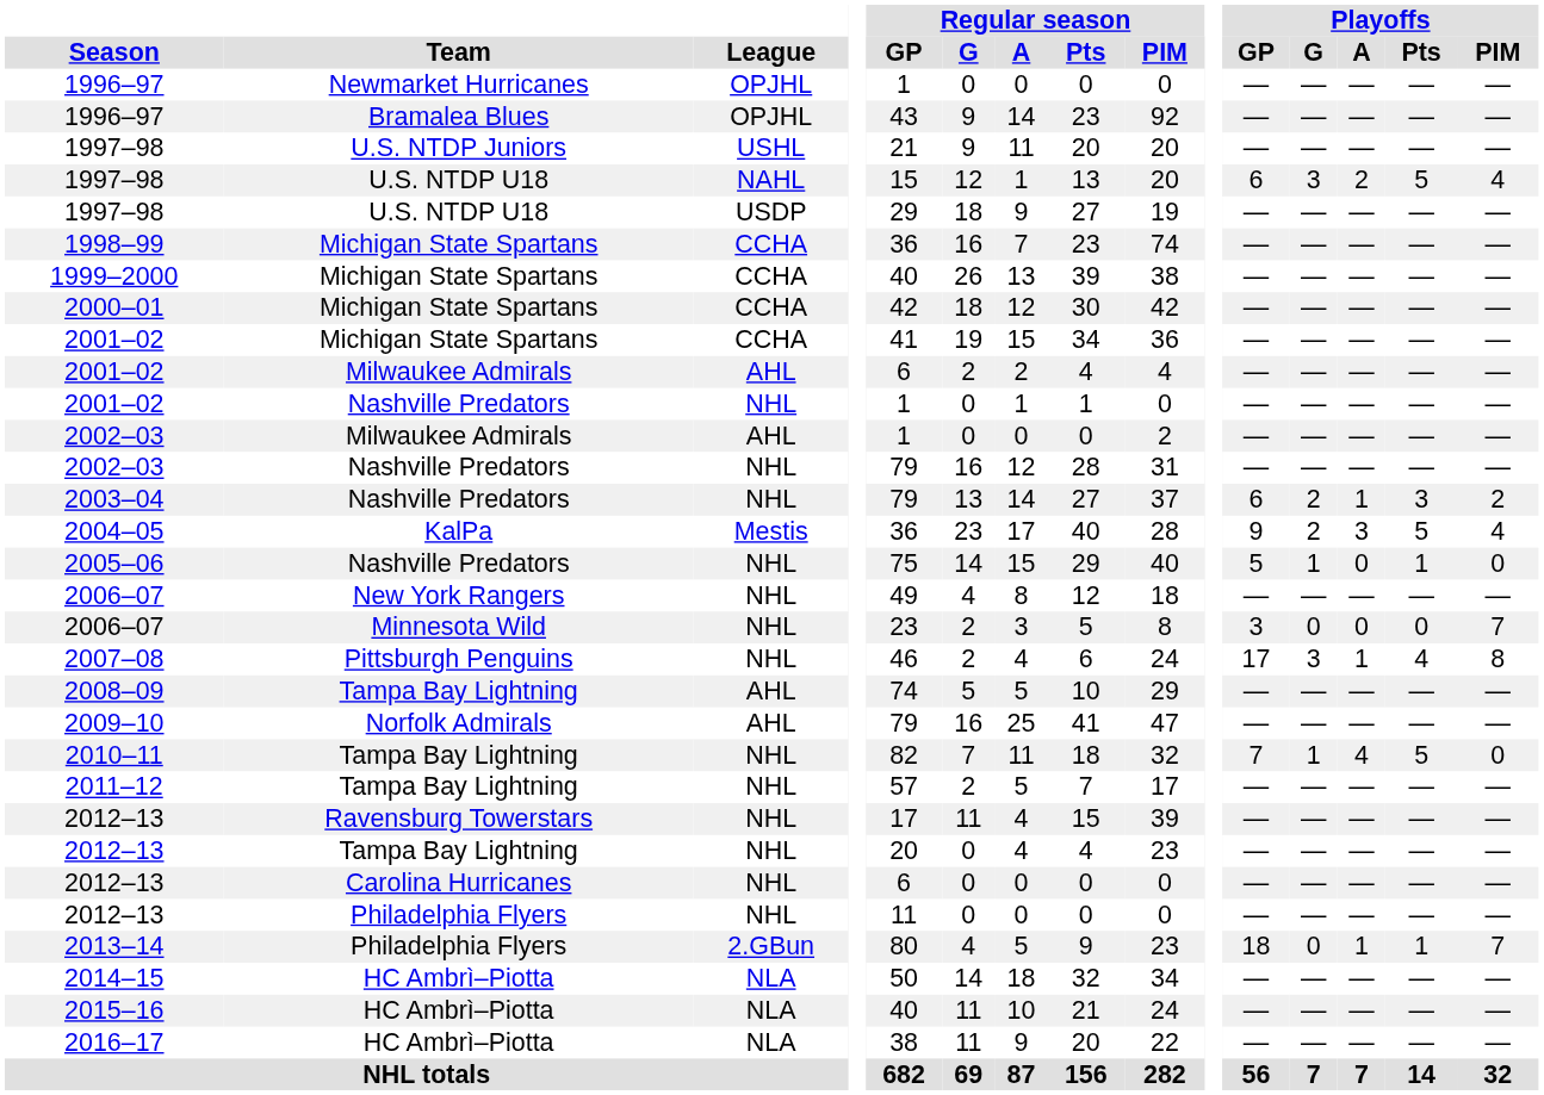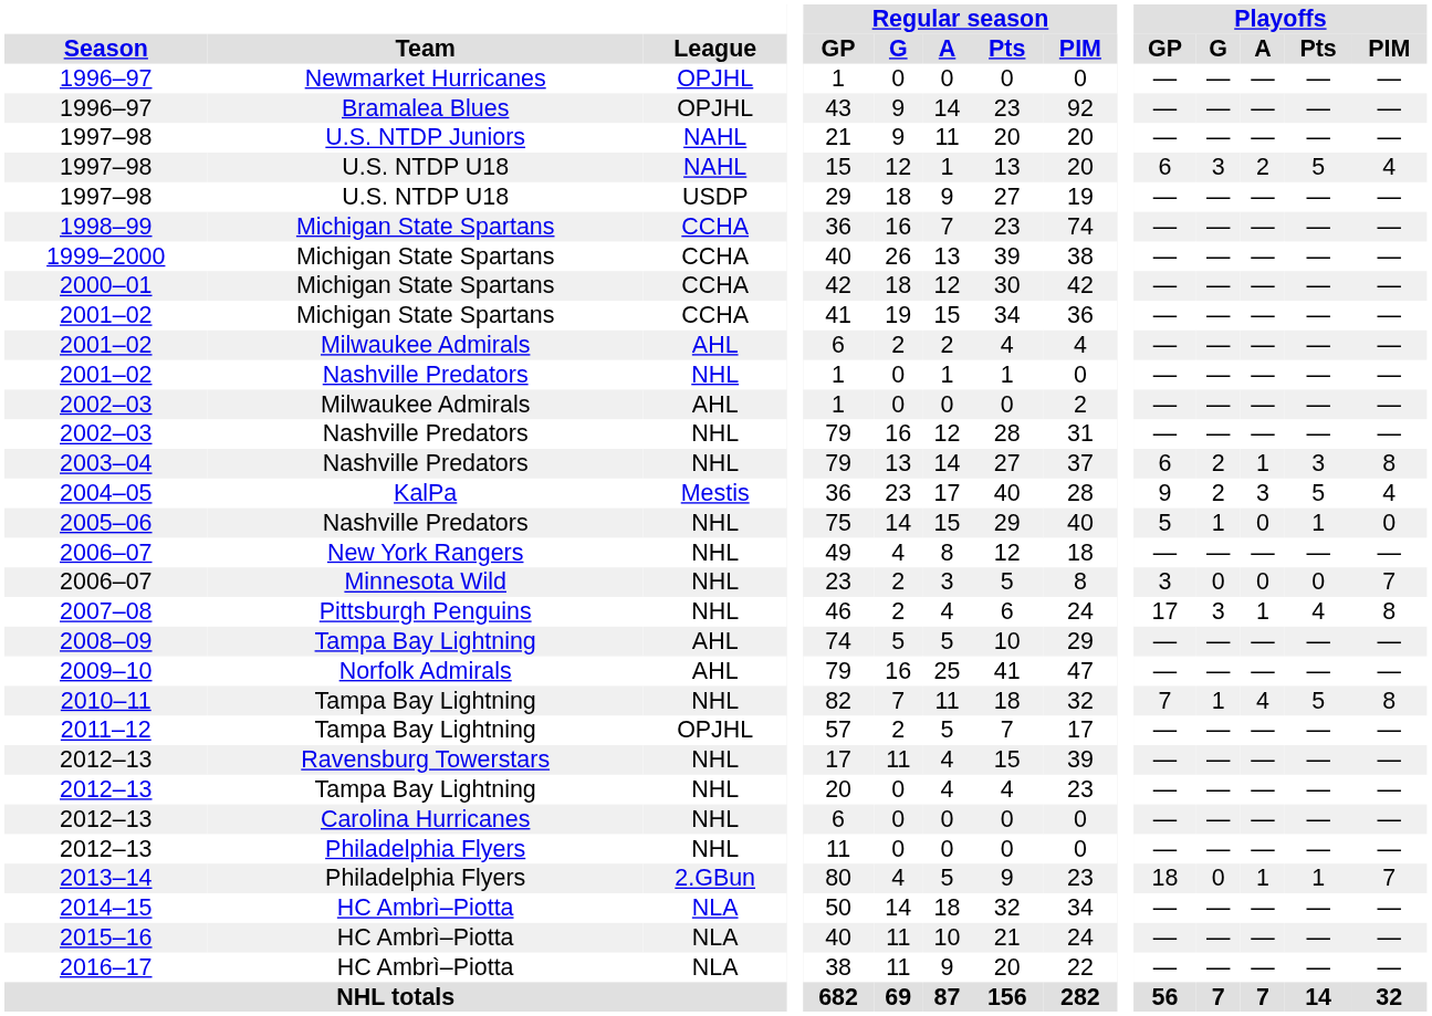 <table border="0" cellpadding="1" cellspacing="0" style="text-align:center; width:60em">
 <tr bgcolor="#e0e0e0">
 <th colspan="3" bgcolor="#ffffff"> </th>
 <th rowspan="99" bgcolor="#ffffff"> </th>
 <th colspan="5"><a href='#'>Regular season</a></th>
 <th rowspan="99" bgcolor="#ffffff"> </th>
 <th colspan="5"><a href='#'>Playoffs</a></th>
 </tr>
 <tr bgcolor="#e0e0e0">
 <th><a href='#'>Season</a></th>
 <th>Team</th>
 <th>League</th>
 <th>GP</th>
 <th><a href='#'>G</a></th>
 <th><a href='#'>A</a></th>
 <th><a href='#'>Pts</a></th>
 <th><a href='#'>PIM</a></th>
 <th>GP</th>
 <th>G</th>
 <th>A</th>
 <th>Pts</th>
 <th>PIM</th>
 </tr>
 <tr>
 <td><a href='#'>1996–97</a></td>
 <td><a href='#'>Newmarket Hurricanes</a></td>
 <td><a href='#'>OPJHL</a></td>
 <td>1</td>
 <td>0</td>
 <td>0</td>
 <td>0</td>
 <td>0</td>
 <td>—</td>
 <td>—</td>
 <td>—</td>
 <td>—</td>
 <td>—</td>
 </tr>
 <tr bgcolor="#f0f0f0">
 <td>1996–97</td>
 <td><a href='#'>Bramalea Blues</a></td>
 <td>OPJHL</td>
 <td>43</td>
 <td>9</td>
 <td>14</td>
 <td>23</td>
 <td>92</td>
 <td>—</td>
 <td>—</td>
 <td>—</td>
 <td>—</td>
 <td>—</td>
 </tr>
 <tr>
 <td>1997–98</td>
 <td><a href='#'>U.S. NTDP Juniors</a></td>
-<td><a href='#'>USHL</a></td>
+<td><a href='#'>NAHL</a></td>
 <td>21</td>
 <td>9</td>
 <td>11</td>
 <td>20</td>
 <td>20</td>
 <td>—</td>
 <td>—</td>
 <td>—</td>
 <td>—</td>
 <td>—</td>
 </tr>
 <tr bgcolor="#f0f0f0">
 <td>1997–98</td>
 <td>U.S. NTDP U18</td>
 <td><a href='#'>NAHL</a></td>
 <td>15</td>
 <td>12</td>
 <td>1</td>
 <td>13</td>
 <td>20</td>
 <td>6</td>
 <td>3</td>
 <td>2</td>
 <td>5</td>
 <td>4</td>
 </tr>
 <tr>
 <td>1997–98</td>
 <td>U.S. NTDP U18</td>
 <td>USDP</td>
 <td>29</td>
 <td>18</td>
 <td>9</td>
 <td>27</td>
 <td>19</td>
 <td>—</td>
 <td>—</td>
 <td>—</td>
 <td>—</td>
 <td>—</td>
 </tr>
 <tr bgcolor="#f0f0f0">
 <td><a href='#'>1998–99</a></td>
 <td><a href='#'>Michigan State Spartans</a></td>
 <td><a href='#'>CCHA</a></td>
 <td>36</td>
 <td>16</td>
 <td>7</td>
 <td>23</td>
 <td>74</td>
 <td>—</td>
 <td>—</td>
 <td>—</td>
 <td>—</td>
 <td>—</td>
 </tr>
 <tr>
 <td><a href='#'>1999–2000</a></td>
 <td>Michigan State Spartans</td>
 <td>CCHA</td>
 <td>40</td>
 <td>26</td>
 <td>13</td>
 <td>39</td>
 <td>38</td>
 <td>—</td>
 <td>—</td>
 <td>—</td>
 <td>—</td>
 <td>—</td>
 </tr>
 <tr bgcolor="#f0f0f0">
 <td><a href='#'>2000–01</a></td>
 <td>Michigan State Spartans</td>
 <td>CCHA</td>
 <td>42</td>
 <td>18</td>
 <td>12</td>
 <td>30</td>
 <td>42</td>
 <td>—</td>
 <td>—</td>
 <td>—</td>
 <td>—</td>
 <td>—</td>
 </tr>
 <tr>
 <td><a href='#'>2001–02</a></td>
 <td>Michigan State Spartans</td>
 <td>CCHA</td>
 <td>41</td>
 <td>19</td>
 <td>15</td>
 <td>34</td>
 <td>36</td>
 <td>—</td>
 <td>—</td>
 <td>—</td>
 <td>—</td>
 <td>—</td>
 </tr>
 <tr bgcolor="#f0f0f0">
 <td><a href='#'>2001–02</a></td>
 <td><a href='#'>Milwaukee Admirals</a></td>
 <td><a href='#'>AHL</a></td>
 <td>6</td>
 <td>2</td>
 <td>2</td>
 <td>4</td>
 <td>4</td>
 <td>—</td>
 <td>—</td>
 <td>—</td>
 <td>—</td>
 <td>—</td>
 </tr>
 <tr>
 <td><a href='#'>2001–02</a></td>
 <td><a href='#'>Nashville Predators</a></td>
 <td><a href='#'>NHL</a></td>
 <td>1</td>
 <td>0</td>
 <td>1</td>
 <td>1</td>
 <td>0</td>
 <td>—</td>
 <td>—</td>
 <td>—</td>
 <td>—</td>
 <td>—</td>
 </tr>
 <tr bgcolor="#f0f0f0">
 <td><a href='#'>2002–03</a></td>
 <td>Milwaukee Admirals</td>
 <td>AHL</td>
 <td>1</td>
 <td>0</td>
 <td>0</td>
 <td>0</td>
 <td>2</td>
 <td>—</td>
 <td>—</td>
 <td>—</td>
 <td>—</td>
 <td>—</td>
 </tr>
 <tr>
 <td><a href='#'>2002–03</a></td>
 <td>Nashville Predators</td>
 <td>NHL</td>
 <td>79</td>
 <td>16</td>
 <td>12</td>
 <td>28</td>
 <td>31</td>
 <td>—</td>
 <td>—</td>
 <td>—</td>
 <td>—</td>
 <td>—</td>
 </tr>
 <tr bgcolor="#f0f0f0">
 <td><a href='#'>2003–04</a></td>
 <td>Nashville Predators</td>
 <td>NHL</td>
 <td>79</td>
 <td>13</td>
 <td>14</td>
 <td>27</td>
 <td>37</td>
 <td>6</td>
 <td>2</td>
 <td>1</td>
 <td>3</td>
-<td>2</td>
+<td>8</td>
 </tr>
 <tr>
 <td><a href='#'>2004–05</a></td>
 <td><a href='#'>KalPa</a></td>
 <td><a href='#'>Mestis</a></td>
 <td>36</td>
 <td>23</td>
 <td>17</td>
 <td>40</td>
 <td>28</td>
 <td>9</td>
 <td>2</td>
 <td>3</td>
 <td>5</td>
 <td>4</td>
 </tr>
 <tr bgcolor="#f0f0f0">
 <td><a href='#'>2005–06</a></td>
 <td>Nashville Predators</td>
 <td>NHL</td>
 <td>75</td>
 <td>14</td>
 <td>15</td>
 <td>29</td>
 <td>40</td>
 <td>5</td>
 <td>1</td>
 <td>0</td>
 <td>1</td>
 <td>0</td>
 </tr>
 <tr>
 <td><a href='#'>2006–07</a></td>
 <td><a href='#'>New York Rangers</a></td>
 <td>NHL</td>
 <td>49</td>
 <td>4</td>
 <td>8</td>
 <td>12</td>
 <td>18</td>
 <td>—</td>
 <td>—</td>
 <td>—</td>
 <td>—</td>
 <td>—</td>
 </tr>
 <tr bgcolor="#f0f0f0">
 <td>2006–07</td>
 <td><a href='#'>Minnesota Wild</a></td>
 <td>NHL</td>
 <td>23</td>
 <td>2</td>
 <td>3</td>
 <td>5</td>
 <td>8</td>
 <td>3</td>
 <td>0</td>
 <td>0</td>
 <td>0</td>
 <td>7</td>
 </tr>
 <tr>
 <td><a href='#'>2007–08</a></td>
 <td><a href='#'>Pittsburgh Penguins</a></td>
 <td>NHL</td>
 <td>46</td>
 <td>2</td>
 <td>4</td>
 <td>6</td>
 <td>24</td>
 <td>17</td>
 <td>3</td>
 <td>1</td>
 <td>4</td>
 <td>8</td>
 </tr>
 <tr bgcolor="#f0f0f0">
 <td><a href='#'>2008–09</a></td>
 <td><a href='#'>Tampa Bay Lightning</a></td>
 <td>AHL</td>
 <td>74</td>
 <td>5</td>
 <td>5</td>
 <td>10</td>
 <td>29</td>
 <td>—</td>
 <td>—</td>
 <td>—</td>
 <td>—</td>
 <td>—</td>
 </tr>
 <tr>
 <td><a href='#'>2009–10</a></td>
 <td><a href='#'>Norfolk Admirals</a></td>
 <td>AHL</td>
 <td>79</td>
 <td>16</td>
 <td>25</td>
 <td>41</td>
 <td>47</td>
 <td>—</td>
 <td>—</td>
 <td>—</td>
 <td>—</td>
 <td>—</td>
 </tr>
 <tr bgcolor="#f0f0f0">
 <td><a href='#'>2010–11</a></td>
 <td>Tampa Bay Lightning</td>
 <td>NHL</td>
 <td>82</td>
 <td>7</td>
 <td>11</td>
 <td>18</td>
 <td>32</td>
 <td>7</td>
 <td>1</td>
 <td>4</td>
 <td>5</td>
-<td>0</td>
+<td>8</td>
 </tr>
 <tr>
 <td><a href='#'>2011–12</a></td>
 <td>Tampa Bay Lightning</td>
-<td>NHL</td>
+<td>OPJHL</td>
 <td>57</td>
 <td>2</td>
 <td>5</td>
 <td>7</td>
 <td>17</td>
 <td>—</td>
 <td>—</td>
 <td>—</td>
 <td>—</td>
 <td>—</td>
 </tr>
 <tr bgcolor="#f0f0f0">
 <td>2012–13</td>
 <td><a href='#'>Ravensburg Towerstars</a></td>
 <td>NHL</td>
 <td>17</td>
 <td>11</td>
 <td>4</td>
 <td>15</td>
 <td>39</td>
 <td>—</td>
 <td>—</td>
 <td>—</td>
 <td>—</td>
 <td>—</td>
 </tr>
 <tr>
 <td><a href='#'>2012–13</a></td>
 <td>Tampa Bay Lightning</td>
 <td>NHL</td>
 <td>20</td>
 <td>0</td>
 <td>4</td>
 <td>4</td>
 <td>23</td>
 <td>—</td>
 <td>—</td>
 <td>—</td>
 <td>—</td>
 <td>—</td>
 </tr>
 <tr bgcolor="#f0f0f0">
 <td>2012–13</td>
 <td><a href='#'>Carolina Hurricanes</a></td>
 <td>NHL</td>
 <td>6</td>
 <td>0</td>
 <td>0</td>
 <td>0</td>
 <td>0</td>
 <td>—</td>
 <td>—</td>
 <td>—</td>
 <td>—</td>
 <td>—</td>
 </tr>
 <tr>
 <td>2012–13</td>
 <td><a href='#'>Philadelphia Flyers</a></td>
 <td>NHL</td>
 <td>11</td>
 <td>0</td>
 <td>0</td>
 <td>0</td>
 <td>0</td>
 <td>—</td>
 <td>—</td>
 <td>—</td>
 <td>—</td>
 <td>—</td>
 </tr>
 <tr bgcolor="#f0f0f0">
 <td><a href='#'>2013–14</a></td>
 <td>Philadelphia Flyers</td>
 <td><a href='#'>2.GBun</a></td>
 <td>80</td>
 <td>4</td>
 <td>5</td>
 <td>9</td>
 <td>23</td>
 <td>18</td>
 <td>0</td>
 <td>1</td>
 <td>1</td>
 <td>7</td>
 </tr>
 <tr>
 <td><a href='#'>2014–15</a></td>
 <td><a href='#'>HC Ambrì–Piotta</a></td>
 <td><a href='#'>NLA</a></td>
 <td>50</td>
 <td>14</td>
 <td>18</td>
 <td>32</td>
 <td>34</td>
 <td>—</td>
 <td>—</td>
 <td>—</td>
 <td>—</td>
 <td>—</td>
 </tr>
 <tr bgcolor="#f0f0f0">
 <td><a href='#'>2015–16</a></td>
 <td>HC Ambrì–Piotta</td>
 <td>NLA</td>
 <td>40</td>
 <td>11</td>
 <td>10</td>
 <td>21</td>
 <td>24</td>
 <td>—</td>
 <td>—</td>
 <td>—</td>
 <td>—</td>
 <td>—</td>
 </tr>
 <tr>
 <td><a href='#'>2016–17</a></td>
 <td>HC Ambrì–Piotta</td>
 <td>NLA</td>
 <td>38</td>
 <td>11</td>
 <td>9</td>
 <td>20</td>
 <td>22</td>
 <td>—</td>
 <td>—</td>
 <td>—</td>
 <td>—</td>
 <td>—</td>
 </tr>
 <tr bgcolor="#e0e0e0">
 <th colspan="3">NHL totals</th>
 <th>682</th>
 <th>69</th>
 <th>87</th>
 <th>156</th>
 <th>282</th>
 <th>56</th>
 <th>7</th>
 <th>7</th>
 <th>14</th>
 <th>32</th>
 </tr>
 </table>
